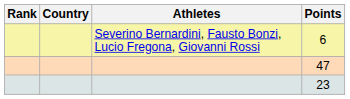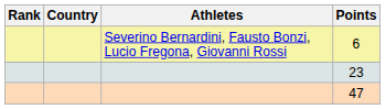 <table class="wikitable" width=65% style="font-size:90%; text-align:center;">
 <tr>
 <th>Rank</th>
 <th>Country</th>
 <th>Athletes</th>
 <th>Points</th>
 </tr>
 <tr bgcolor="#F7F6A8">
 <td></td>
 <td align=left></td>
 <td align=left><a href='#'>Severino Bernardini</a>, <a href='#'>Fausto Bonzi</a>, <a href='#'>Lucio Fregona</a>, <a href='#'>Giovanni Rossi</a></td>
 <td>6</td>
 </tr>
+<tr bgcolor="#DCE5E5">
+<td></td>
+<td align=left></td>
+<td></td>
+<td>23</td>
+</tr>
 <tr bgcolor="#FFDAB9">
 <td></td>
 <td align=left></td>
 <td></td>
 <td>47</td>
 </tr>
-<tr bgcolor="#DCE5E5">
-<td></td>
-<td align=left></td>
-<td></td>
-<td>23</td>
-</tr>
 </table>
